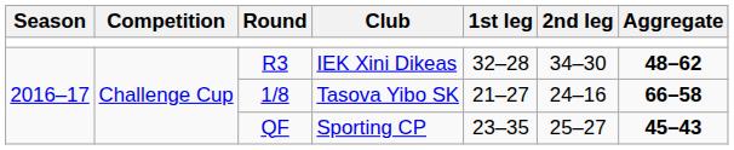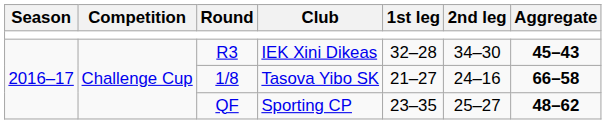 <table class="wikitable">
 <tr>
 <th>Season</th>
 <th>Competition</th>
 <th>Round</th>
 <th>Club</th>
 <th>1st leg</th>
 <th>2nd leg</th>
 <th>Aggregate</th>
 </tr>
 <tr>
 <td colspan="7" bgcolor=white></td>
 </tr>
 <tr>
 <td rowspan="3"><a href='#'>2016–17</a></td>
 <td rowspan="3"><a href='#'>Challenge Cup</a></td>
 <td style="text-align:center;"><a href='#'>R3</a></td>
 <td> <a href='#'>IEK Xini Dikeas</a></td>
 <td style="text-align:center;">32–28</td>
 <td style="text-align:center;">34–30</td>
-<td style="text-align:center;"><strong>48–62</strong></td>
+<td style="text-align:center;"><strong>45–43</strong></td>
 </tr>
 <tr>
 <td style="text-align:center;"><a href='#'>1/8</a></td>
 <td> <a href='#'>Tasova Yibo SK</a></td>
 <td style="text-align:center;">21–27</td>
 <td style="text-align:center;">24–16</td>
 <td style="text-align:center;"><strong>66–58</strong></td>
 </tr>
 <tr>
 <td style="text-align:center;"><a href='#'>QF</a></td>
 <td> <a href='#'>Sporting CP</a></td>
 <td style="text-align:center;">23–35</td>
 <td style="text-align:center;">25–27</td>
-<td style="text-align:center;"><strong>45–43</strong></td>
+<td style="text-align:center;"><strong>48–62</strong></td>
 </tr>
 </table>
